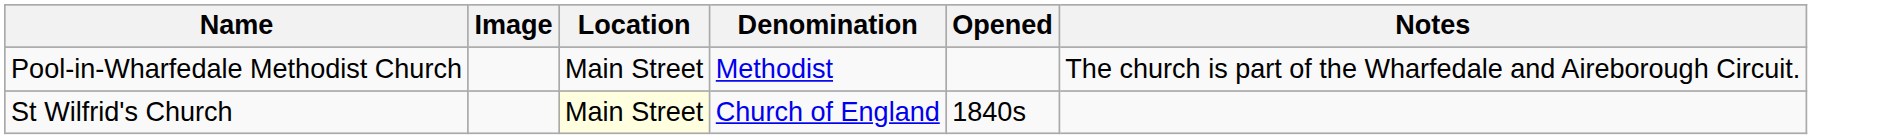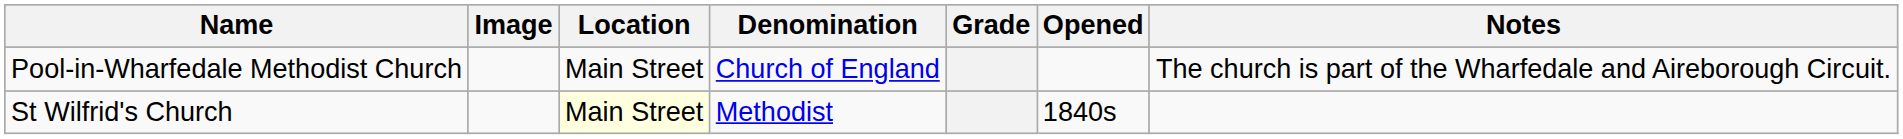 <table class="wikitable sortable">
 <tr>
 <th>Name</th>
 <th class="unsortable">Image</th>
 <th>Location</th>
 <th>Denomination</th>
+<th>Grade</th>
 <th>Opened</th>
 <th class="unsortable">Notes</th>
 </tr>
 <tr>
 <td>Pool-in-Wharfedale Methodist Church</td>
 <td></td>
 <td>Main Street</td>
-<td><a href='#'>Methodist</a></td>
+<td><a href='#'>Church of England</a></td>
+<th></th>
 <td></td>
 <td>The church is part of the Wharfedale and Aireborough Circuit.</td>
 </tr>
 <tr>
 <td>St Wilfrid's Church</td>
 <td></td>
 <td style="background: lightyellow;">Main Street</td>
-<td><a href='#'>Church of England</a></td>
+<td><a href='#'>Methodist</a></td>
+<th></th>
 <td>1840s</td>
 <td></td>
 </tr>
 </table>
